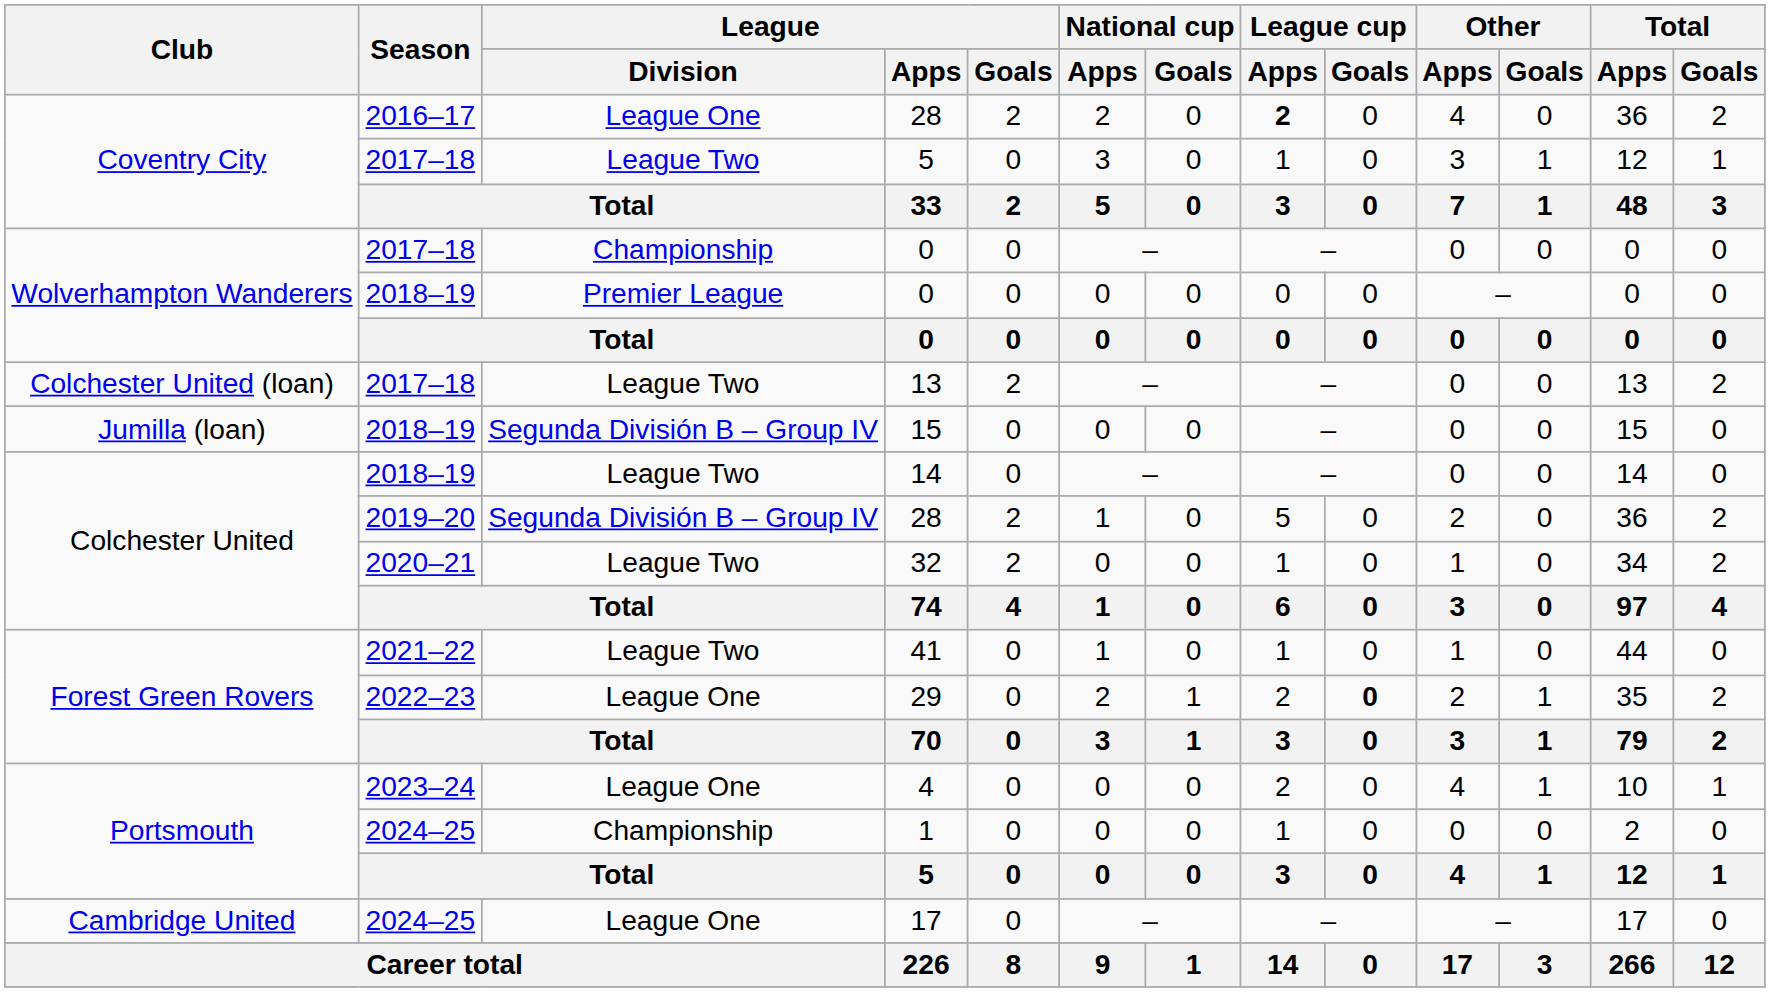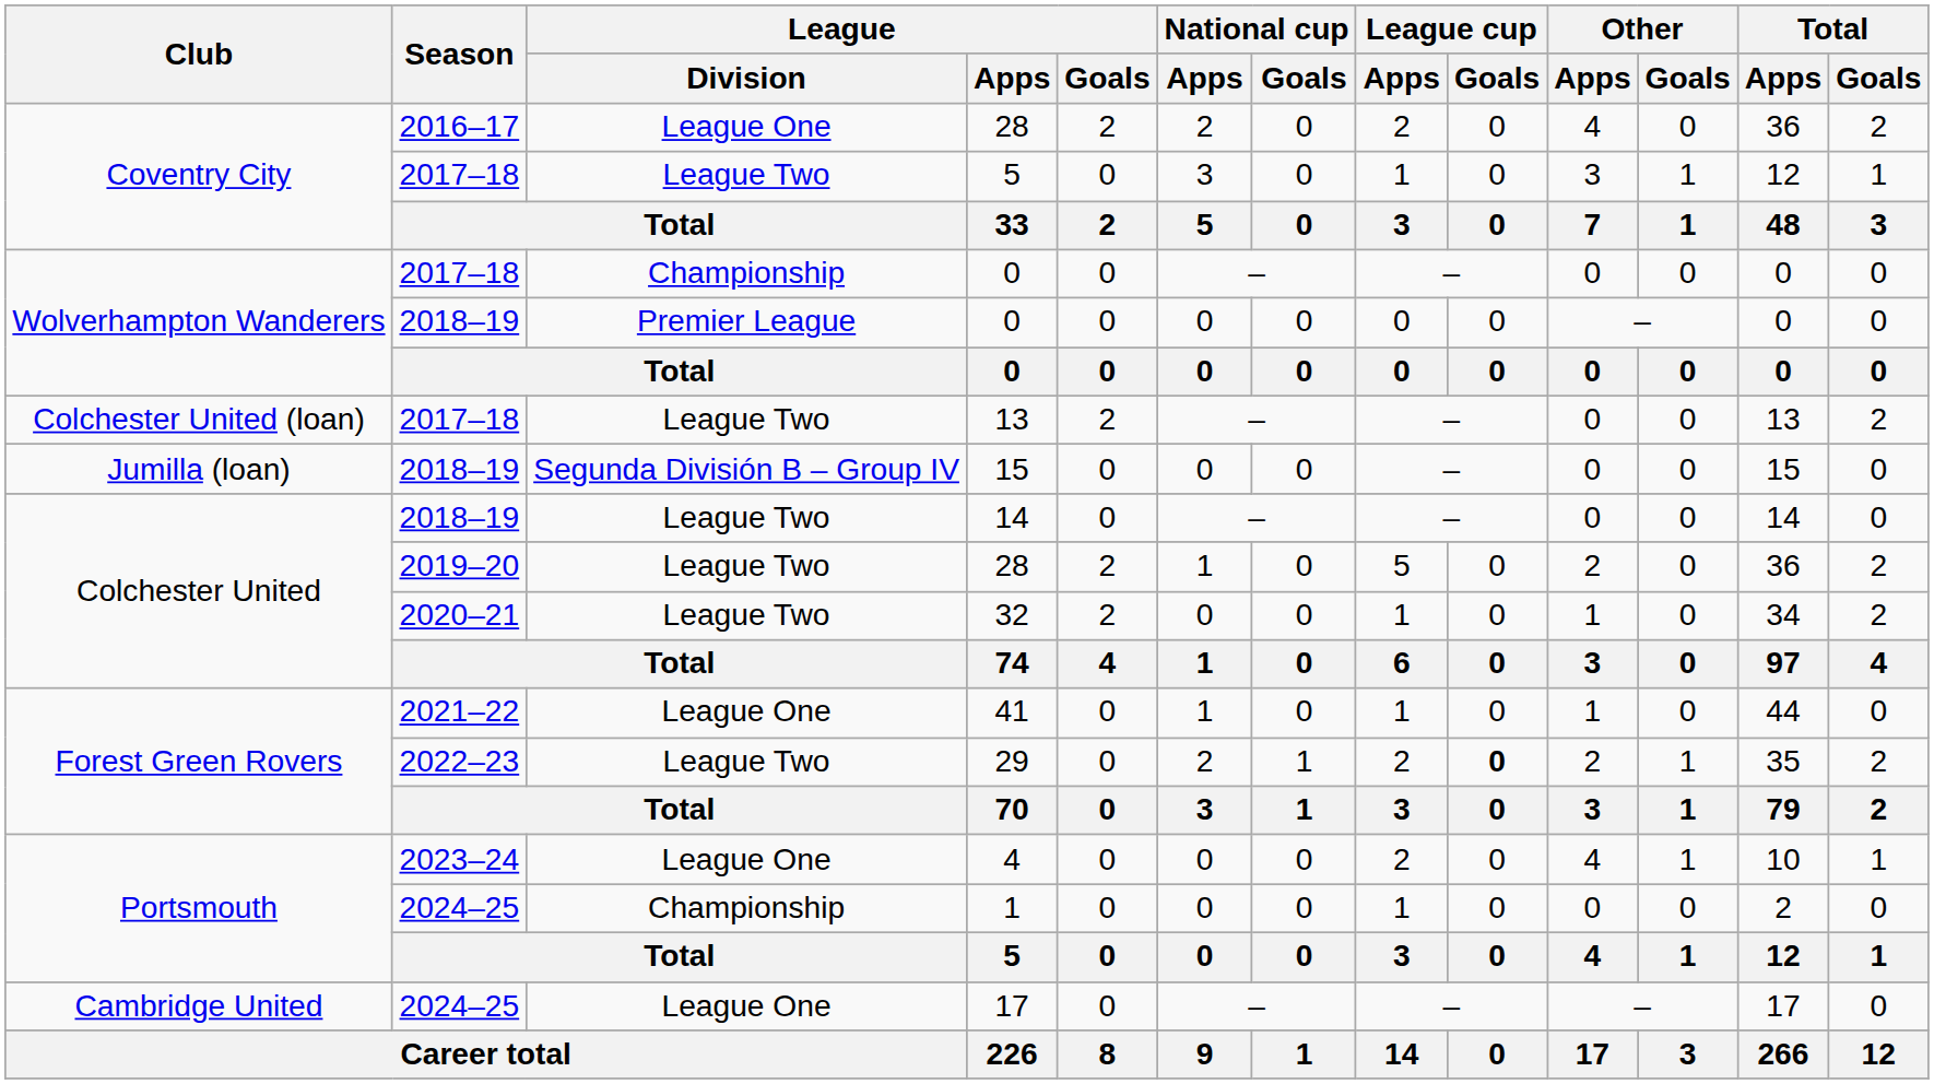 <table class=wikitable style=text-align:center>
 <tr>
 <th rowspan="2">Club</th>
 <th rowspan="2">Season</th>
 <th colspan="3">League</th>
 <th colspan="2">National cup</th>
 <th colspan="2">League cup</th>
 <th colspan="2">Other</th>
 <th colspan="2">Total</th>
 </tr>
 <tr>
 <th>Division</th>
 <th>Apps</th>
 <th>Goals</th>
 <th>Apps</th>
 <th>Goals</th>
 <th>Apps</th>
 <th>Goals</th>
 <th>Apps</th>
 <th>Goals</th>
 <th>Apps</th>
 <th>Goals</th>
 </tr>
 <tr>
 <td rowspan="3"><a href='#'>Coventry City</a></td>
 <td><a href='#'>2016–17</a></td>
 <td><a href='#'>League One</a></td>
 <td>28</td>
 <td>2</td>
 <td>2</td>
 <td>0</td>
-<td><strong>2</strong></td>
+<td>2</td>
 <td>0</td>
 <td>4</td>
 <td>0</td>
 <td>36</td>
 <td>2</td>
 </tr>
 <tr>
 <td><a href='#'>2017–18</a></td>
 <td><a href='#'>League Two</a></td>
 <td>5</td>
 <td>0</td>
 <td>3</td>
 <td>0</td>
 <td>1</td>
 <td>0</td>
 <td>3</td>
 <td>1</td>
 <td>12</td>
 <td>1</td>
 </tr>
 <tr>
 <th colspan="2">Total</th>
 <th>33</th>
 <th>2</th>
 <th>5</th>
 <th>0</th>
 <th>3</th>
 <th>0</th>
 <th>7</th>
 <th>1</th>
 <th>48</th>
 <th>3</th>
 </tr>
 <tr>
 <td rowspan="3"><a href='#'>Wolverhampton Wanderers</a></td>
 <td><a href='#'>2017–18</a></td>
 <td><a href='#'>Championship</a></td>
 <td>0</td>
 <td>0</td>
 <td colspan="2">–</td>
 <td colspan="2">–</td>
 <td>0</td>
 <td>0</td>
 <td>0</td>
 <td>0</td>
 </tr>
 <tr>
 <td><a href='#'>2018–19</a></td>
 <td><a href='#'>Premier League</a></td>
 <td>0</td>
 <td>0</td>
 <td>0</td>
 <td>0</td>
 <td>0</td>
 <td>0</td>
 <td colspan="2">–</td>
 <td>0</td>
 <td>0</td>
 </tr>
 <tr>
 <th colspan="2">Total</th>
 <th>0</th>
 <th>0</th>
 <th>0</th>
 <th>0</th>
 <th>0</th>
 <th>0</th>
 <th>0</th>
 <th>0</th>
 <th>0</th>
 <th>0</th>
 </tr>
 <tr>
 <td><a href='#'>Colchester United</a> (loan)</td>
 <td><a href='#'>2017–18</a></td>
 <td>League Two</td>
 <td>13</td>
 <td>2</td>
 <td colspan="2">–</td>
 <td colspan="2">–</td>
 <td>0</td>
 <td>0</td>
 <td>13</td>
 <td>2</td>
 </tr>
 <tr>
 <td><a href='#'>Jumilla</a> (loan)</td>
 <td><a href='#'>2018–19</a></td>
 <td><a href='#'>Segunda División B – Group IV</a></td>
 <td>15</td>
 <td>0</td>
 <td>0</td>
 <td>0</td>
 <td colspan="2">–</td>
 <td>0</td>
 <td>0</td>
 <td>15</td>
 <td>0</td>
 </tr>
 <tr>
 <td rowspan="4">Colchester United</td>
 <td><a href='#'>2018–19</a></td>
 <td>League Two</td>
 <td>14</td>
 <td>0</td>
 <td colspan="2">–</td>
 <td colspan="2">–</td>
 <td>0</td>
 <td>0</td>
 <td>14</td>
 <td>0</td>
 </tr>
 <tr>
 <td><a href='#'>2019–20</a></td>
-<td><a href='#'>Segunda División B – Group IV</a></td>
+<td>League Two</td>
 <td>28</td>
 <td>2</td>
 <td>1</td>
 <td>0</td>
 <td>5</td>
 <td>0</td>
 <td>2</td>
 <td>0</td>
 <td>36</td>
 <td>2</td>
 </tr>
 <tr>
 <td><a href='#'>2020–21</a></td>
 <td>League Two</td>
 <td>32</td>
 <td>2</td>
 <td>0</td>
 <td>0</td>
 <td>1</td>
 <td>0</td>
 <td>1</td>
 <td>0</td>
 <td>34</td>
 <td>2</td>
 </tr>
 <tr>
 <th colspan="2">Total</th>
 <th>74</th>
 <th>4</th>
 <th>1</th>
 <th>0</th>
 <th>6</th>
 <th>0</th>
 <th>3</th>
 <th>0</th>
 <th>97</th>
 <th>4</th>
 </tr>
 <tr>
 <td rowspan="3"><a href='#'>Forest Green Rovers</a></td>
 <td><a href='#'>2021–22</a></td>
-<td>League Two</td>
+<td>League One</td>
 <td>41</td>
 <td>0</td>
 <td>1</td>
 <td>0</td>
 <td>1</td>
 <td>0</td>
 <td>1</td>
 <td>0</td>
 <td>44</td>
 <td>0</td>
 </tr>
 <tr>
 <td><a href='#'>2022–23</a></td>
-<td>League One</td>
+<td>League Two</td>
 <td>29</td>
 <td>0</td>
 <td>2</td>
 <td>1</td>
 <td>2</td>
 <td><strong>0</strong></td>
 <td>2</td>
 <td>1</td>
 <td>35</td>
 <td>2</td>
 </tr>
 <tr>
 <th colspan="2">Total</th>
 <th>70</th>
 <th>0</th>
 <th>3</th>
 <th>1</th>
 <th>3</th>
 <th>0</th>
 <th>3</th>
 <th>1</th>
 <th>79</th>
 <th>2</th>
 </tr>
 <tr>
 <td rowspan="3"><a href='#'>Portsmouth</a></td>
 <td><a href='#'>2023–24</a></td>
 <td>League One</td>
 <td>4</td>
 <td>0</td>
 <td>0</td>
 <td>0</td>
 <td>2</td>
 <td>0</td>
 <td>4</td>
 <td>1</td>
 <td>10</td>
 <td>1</td>
 </tr>
 <tr>
 <td><a href='#'>2024–25</a></td>
 <td>Championship</td>
 <td>1</td>
 <td>0</td>
 <td>0</td>
 <td>0</td>
 <td>1</td>
 <td>0</td>
 <td>0</td>
 <td>0</td>
 <td>2</td>
 <td>0</td>
 </tr>
 <tr>
 <th colspan="2">Total</th>
 <th>5</th>
 <th>0</th>
 <th>0</th>
 <th>0</th>
 <th>3</th>
 <th>0</th>
 <th>4</th>
 <th>1</th>
 <th>12</th>
 <th>1</th>
 </tr>
 <tr>
 <td><a href='#'>Cambridge United</a></td>
 <td><a href='#'>2024–25</a></td>
 <td>League One</td>
 <td>17</td>
 <td>0</td>
 <td colspan="2">–</td>
 <td colspan="2">–</td>
 <td colspan="2">–</td>
 <td>17</td>
 <td>0</td>
 </tr>
 <tr>
 <th colspan="3">Career total</th>
 <th>226</th>
 <th>8</th>
 <th>9</th>
 <th>1</th>
 <th>14</th>
 <th>0</th>
 <th>17</th>
 <th>3</th>
 <th>266</th>
 <th>12</th>
 </tr>
 </table>
